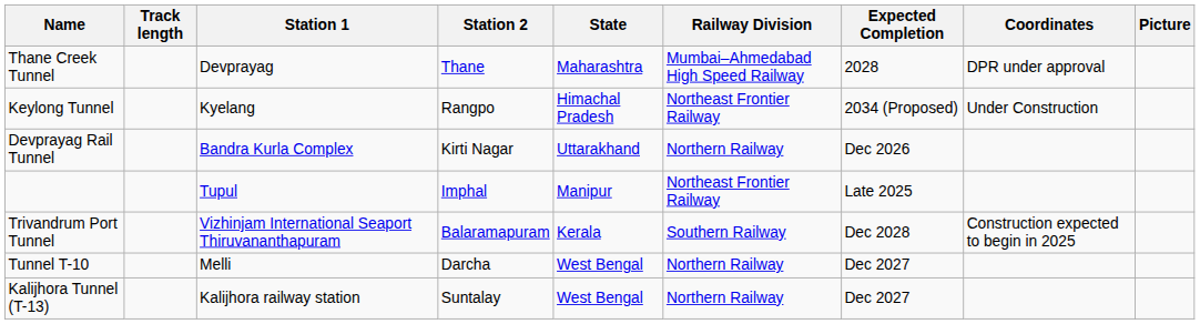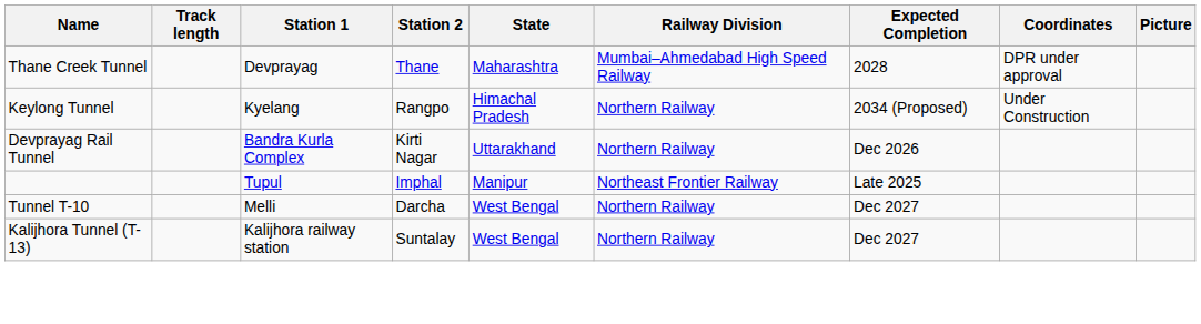 <table class="wikitable sortable static-row-numbers">
 <tr>
 <th>Name</th>
 <th data-sort-type="number">Track length</th>
 <th data-sort-type="number">Station 1</th>
 <th data-sort-type="number">Station 2</th>
 <th data-sort-type="name">State</th>
 <th data-sort-type="number">Railway Division</th>
 <th data-sort-type="number">Expected Completion</th>
 <th>Coordinates</th>
 <th class="wikitable sortable static-row-numbers">Picture</th>
 </tr>
 <tr>
 <td>Thane Creek Tunnel</td>
 <td></td>
 <td>Devprayag</td>
 <td><a href='#'>Thane</a></td>
 <td><a href='#'>Maharashtra</a></td>
 <td><a href='#'>Mumbai–Ahmedabad High Speed Railway</a></td>
 <td>2028</td>
 <td>DPR under approval</td>
 </tr>
 <tr>
 <td>Keylong Tunnel</td>
 <td></td>
 <td>Kyelang</td>
 <td>Rangpo</td>
 <td><a href='#'>Himachal Pradesh</a></td>
-<td><a href='#'>Northeast Frontier Railway</a></td>
+<td><a href='#'>Northern Railway</a></td>
 <td>2034 (Proposed)</td>
 <td>Under Construction</td>
 <td></td>
 </tr>
 <tr>
 <td>Devprayag Rail Tunnel</td>
 <td></td>
 <td><a href='#'>Bandra Kurla Complex</a></td>
 <td>Kirti Nagar</td>
 <td><a href='#'>Uttarakhand</a></td>
 <td><a href='#'>Northern Railway</a></td>
 <td>Dec 2026</td>
 <td></td>
 <td></td>
 </tr>
 <tr>
 <td></td>
 <td></td>
 <td><a href='#'> Tupul</a></td>
 <td><a href='#'>Imphal</a></td>
 <td><a href='#'>Manipur</a></td>
 <td><a href='#'>Northeast Frontier Railway</a></td>
 <td>Late 2025</td>
 <td></td>
 <td></td>
 </tr>
 <tr>
-<td>Trivandrum Port Tunnel</td>
-<td> </td>
-<td><a href='#'>Vizhinjam International Seaport Thiruvananthapuram</a></td>
-<td><a href='#'>Balaramapuram</a></td>
-<td><a href='#'>Kerala</a></td>
-<td><a href='#'>Southern Railway</a></td>
-<td>Dec 2028</td>
-<td>Construction expected to begin in 2025</td>
-<td></td>
-</tr>
-<tr>
 <td>Tunnel T-10</td>
 <td></td>
 <td>Melli</td>
 <td>Darcha</td>
 <td><a href='#'>West Bengal</a></td>
 <td><a href='#'>Northern Railway</a></td>
 <td>Dec 2027</td>
 <td></td>
 <td></td>
 </tr>
 <tr>
 <td>Kalijhora Tunnel  (T-13)</td>
 <td> </td>
 <td>Kalijhora railway station</td>
 <td>Suntalay</td>
 <td><a href='#'>West Bengal</a></td>
 <td><a href='#'>Northern Railway</a></td>
 <td>Dec 2027</td>
 <td></td>
 <td></td>
 </tr>
 </table>
